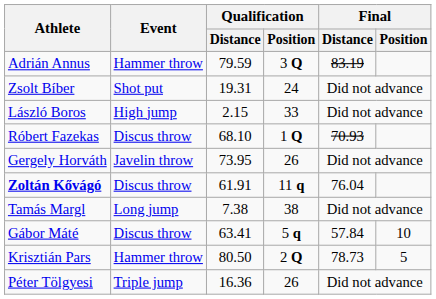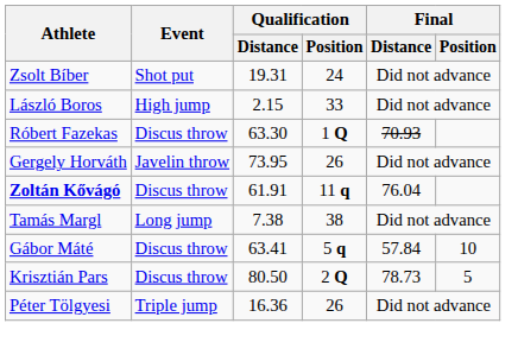 <table class=wikitable style="font-size:90%">
 <tr>
 <th rowspan="2">Athlete</th>
 <th rowspan="2">Event</th>
 <th colspan="2">Qualification</th>
 <th colspan="2">Final</th>
 </tr>
 <tr style="font-size:95%">
 <th>Distance</th>
 <th>Position</th>
 <th>Distance</th>
 <th>Position</th>
-</tr>
-<tr align=center>
-<td align=left><a href='#'>Adrián Annus</a></td>
-<td align=left><a href='#'>Hammer throw</a></td>
-<td>79.59</td>
-<td>3 <strong>Q</strong></td>
-<td><s>83.19</s></td>
-<td></td>
 </tr>
 <tr align=center>
 <td align=left><a href='#'>Zsolt Bíber</a></td>
 <td align=left><a href='#'>Shot put</a></td>
 <td>19.31</td>
 <td>24</td>
 <td colspan=2>Did not advance</td>
 </tr>
 <tr align=center>
 <td align=left><a href='#'>László Boros</a></td>
 <td align=left><a href='#'>High jump</a></td>
 <td>2.15</td>
 <td>33</td>
 <td colspan=2>Did not advance</td>
 </tr>
 <tr align=center>
 <td align=left><a href='#'>Róbert Fazekas</a></td>
 <td align=left><a href='#'>Discus throw</a></td>
-<td>68.10</td>
+<td>63.30</td>
 <td>1 <strong>Q</strong></td>
 <td><s>70.93</s></td>
 <td></td>
 </tr>
 <tr align=center>
 <td align=left><a href='#'>Gergely Horváth</a></td>
 <td align=left><a href='#'>Javelin throw</a></td>
 <td>73.95</td>
 <td>26</td>
 <td colspan=2>Did not advance</td>
 </tr>
 <tr align=center>
 <td align=left><strong><a href='#'>Zoltán Kővágó</a></strong></td>
 <td align=left><a href='#'>Discus throw</a></td>
 <td>61.91</td>
 <td>11 <strong>q</strong></td>
 <td>76.04</td>
 <td></td>
 </tr>
 <tr align=center>
 <td align=left><a href='#'>Tamás Margl</a></td>
 <td align=left><a href='#'>Long jump</a></td>
 <td>7.38</td>
 <td>38</td>
 <td colspan=2>Did not advance</td>
 </tr>
 <tr align=center>
 <td align=left><a href='#'>Gábor Máté</a></td>
 <td align=left><a href='#'>Discus throw</a></td>
 <td>63.41</td>
 <td>5 <strong>q</strong></td>
 <td>57.84</td>
 <td>10</td>
 </tr>
 <tr align=center>
 <td align=left><a href='#'>Krisztián Pars</a></td>
-<td align=left><a href='#'>Hammer throw</a></td>
+<td align=left><a href='#'>Discus throw</a></td>
 <td>80.50</td>
 <td>2 <strong>Q</strong></td>
 <td>78.73</td>
 <td>5</td>
 </tr>
 <tr align=center>
 <td align=left><a href='#'>Péter Tölgyesi</a></td>
 <td align=left><a href='#'>Triple jump</a></td>
 <td>16.36</td>
 <td>26</td>
 <td colspan=2>Did not advance</td>
 </tr>
 </table>
